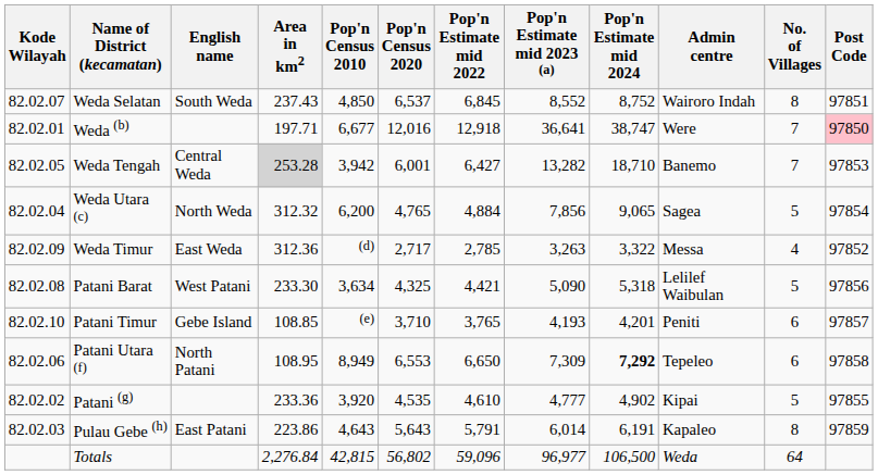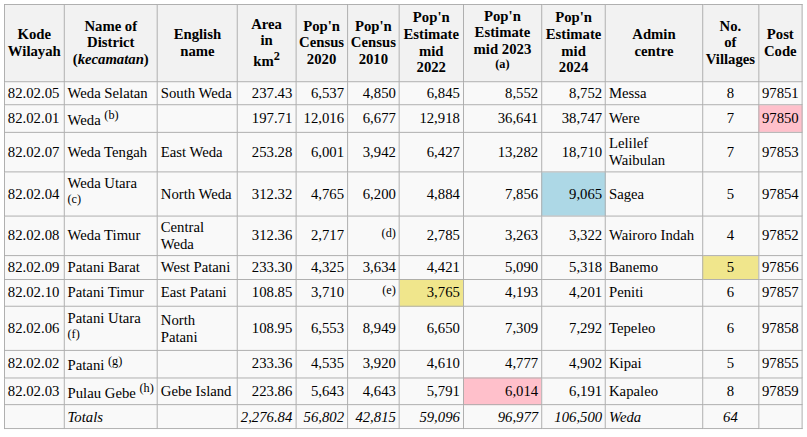 <table class="sortable wikitable">
 <tr>
 <th>Kode <br>Wilayah</th>
 <th>Name of<br>District<br>(<em>kecamatan</em>)</th>
 <th>English<br>name</th>
 <th>Area<br>in <br>km<sup>2</sup></th>
+<th>Pop'n<br>Census<br>2020</th>
 <th>Pop'n<br>Census<br>2010</th>
-<th>Pop'n<br>Census<br>2020</th>
 <th>Pop'n<br>Estimate<br>mid 2022</th>
 <th>Pop'n<br>Estimate<br>mid 2023 <sup>(a)</sup></th>
 <th>Pop'n<br>Estimate<br>mid 2024</th>
 <th>Admin<br>centre</th>
 <th>No.<br> of<br>Villages</th>
 <th>Post<br>Code</th>
 </tr>
 <tr>
-<td>82.02.07</td>
+<td>82.02.05</td>
 <td>Weda Selatan</td>
 <td>South Weda</td>
 <td align="right">237.43</td>
+<td align="right">6,537</td>
 <td align="right">4,850</td>
-<td align="right">6,537</td>
 <td align="right">6,845</td>
 <td align="right">8,552</td>
 <td align="right">8,752</td>
-<td>Wairoro Indah</td>
+<td>Messa</td>
 <td align="center">8</td>
 <td align="right">97851</td>
 </tr>
 <tr>
 <td>82.02.01</td>
 <td>Weda <sup>(b)</sup></td>
 <td></td>
 <td align="right">197.71</td>
+<td align="right">12,016</td>
 <td align="right">6,677</td>
-<td align="right">12,016</td>
 <td align="right">12,918</td>
 <td align="right">36,641</td>
 <td align="right">38,747</td>
 <td>Were</td>
 <td align="center">7</td>
 <td align="right" style="background: pink;">97850</td>
 </tr>
 <tr>
-<td>82.02.05</td>
+<td>82.02.07</td>
 <td>Weda Tengah</td>
-<td>Central Weda</td>
-<td align="right" style="background: lightgrey;">253.28</td>
+<td>East Weda</td>
+<td align="right">253.28</td>
+<td align="right">6,001</td>
 <td align="right">3,942</td>
-<td align="right">6,001</td>
 <td align="right">6,427</td>
 <td align="right">13,282</td>
 <td align="right">18,710</td>
-<td>Banemo</td>
+<td>Lelilef Waibulan</td>
 <td align="center">7</td>
 <td align="right">97853</td>
 </tr>
 <tr>
 <td>82.02.04</td>
 <td>Weda Utara <sup>(c)</sup></td>
 <td>North Weda</td>
 <td align="right">312.32</td>
+<td align="right">4,765</td>
 <td align="right">6,200</td>
-<td align="right">4,765</td>
 <td align="right">4,884</td>
 <td align="right">7,856</td>
-<td align="right">9,065</td>
+<td align="right" style="background: lightblue;">9,065</td>
 <td>Sagea</td>
 <td align="center">5</td>
 <td align="right">97854</td>
 </tr>
 <tr>
-<td>82.02.09</td>
+<td>82.02.08</td>
 <td>Weda Timur</td>
-<td>East Weda</td>
+<td>Central Weda</td>
 <td align="right">312.36</td>
+<td align="right">2,717</td>
 <td align="right"><sup>(d)</sup></td>
-<td align="right">2,717</td>
 <td align="right">2,785</td>
 <td align="right">3,263</td>
 <td align="right">3,322</td>
-<td>Messa</td>
+<td>Wairoro Indah</td>
 <td align="center">4</td>
 <td align="right">97852</td>
 </tr>
 <tr>
-<td>82.02.08</td>
+<td>82.02.09</td>
 <td>Patani Barat</td>
 <td>West Patani</td>
 <td align="right">233.30</td>
+<td align="right">4,325</td>
 <td align="right">3,634</td>
-<td align="right">4,325</td>
 <td align="right">4,421</td>
 <td align="right">5,090</td>
 <td align="right">5,318</td>
-<td>Lelilef Waibulan</td>
-<td align="center">5</td>
+<td>Banemo</td>
+<td align="center" style="background: khaki;">5</td>
 <td align="right">97856</td>
 </tr>
 <tr>
 <td>82.02.10</td>
 <td>Patani Timur</td>
-<td>Gebe Island</td>
+<td>East Patani</td>
 <td align="right">108.85</td>
+<td align="right">3,710</td>
 <td align="right"><sup>(e)</sup></td>
-<td align="right">3,710</td>
-<td align="right">3,765</td>
+<td align="right" style="background: khaki;">3,765</td>
 <td align="right">4,193</td>
 <td align="right">4,201</td>
 <td>Peniti</td>
 <td align="center">6</td>
 <td align="right">97857</td>
 </tr>
 <tr>
 <td>82.02.06</td>
 <td>Patani Utara  <sup>(f)</sup></td>
 <td>North Patani</td>
 <td align="right">108.95</td>
+<td align="right">6,553</td>
 <td align="right">8,949</td>
-<td align="right">6,553</td>
 <td align="right">6,650</td>
 <td align="right">7,309</td>
-<td align="right"><strong>7,292</strong></td>
+<td align="right">7,292</td>
 <td>Tepeleo</td>
 <td align="center">6</td>
 <td align="right">97858</td>
 </tr>
 <tr>
 <td>82.02.02</td>
 <td>Patani <sup>(g)</sup></td>
 <td></td>
 <td align="right">233.36</td>
+<td align="right">4,535</td>
 <td align="right">3,920</td>
-<td align="right">4,535</td>
 <td align="right">4,610</td>
 <td align="right">4,777</td>
 <td align="right">4,902</td>
 <td>Kipai</td>
 <td align="center">5</td>
 <td align="right">97855</td>
 </tr>
 <tr>
 <td>82.02.03</td>
 <td>Pulau Gebe <sup>(h)</sup></td>
-<td>East Patani</td>
+<td>Gebe Island</td>
 <td align="right">223.86</td>
+<td align="right">5,643</td>
 <td align="right">4,643</td>
-<td align="right">5,643</td>
 <td align="right">5,791</td>
-<td align="right">6,014</td>
+<td align="right" style="background: pink;">6,014</td>
 <td align="right">6,191</td>
 <td>Kapaleo</td>
 <td align="center">8</td>
 <td align="right">97859</td>
 </tr>
 <tr>
 <td></td>
 <td><em>Totals</em></td>
 <td></td>
 <td align="right"><em>2,276.84</em></td>
+<td align="right"><em>56,802</em></td>
 <td align="right"><em>42,815</em></td>
-<td align="right"><em>56,802</em></td>
 <td align="right"><em>59,096</em></td>
 <td align="right"><em>96,977</em></td>
 <td align="right"><em>106,500</em></td>
 <td><em>Weda</em></td>
 <td align="center"><em>64</em></td>
 <td></td>
 </tr>
 </table>
